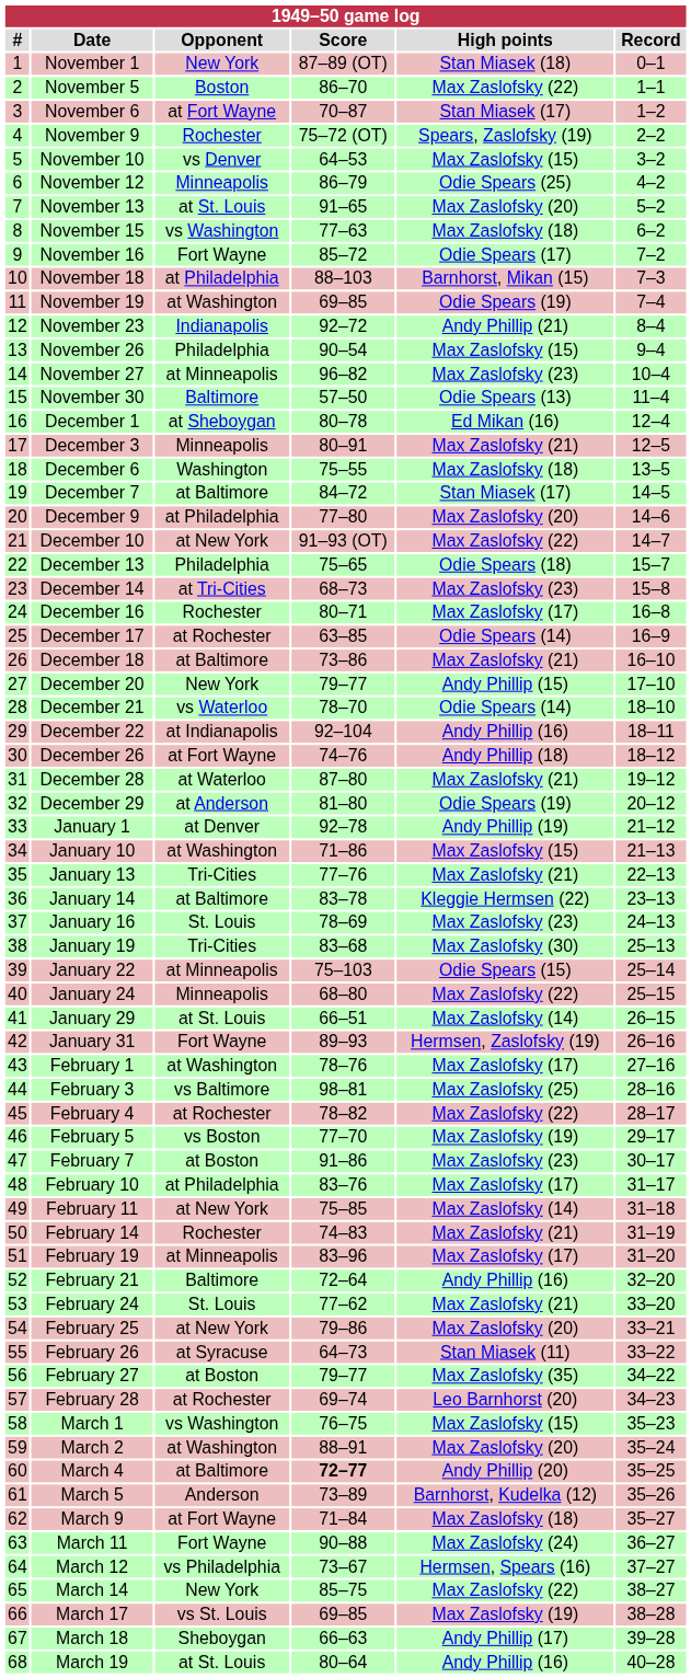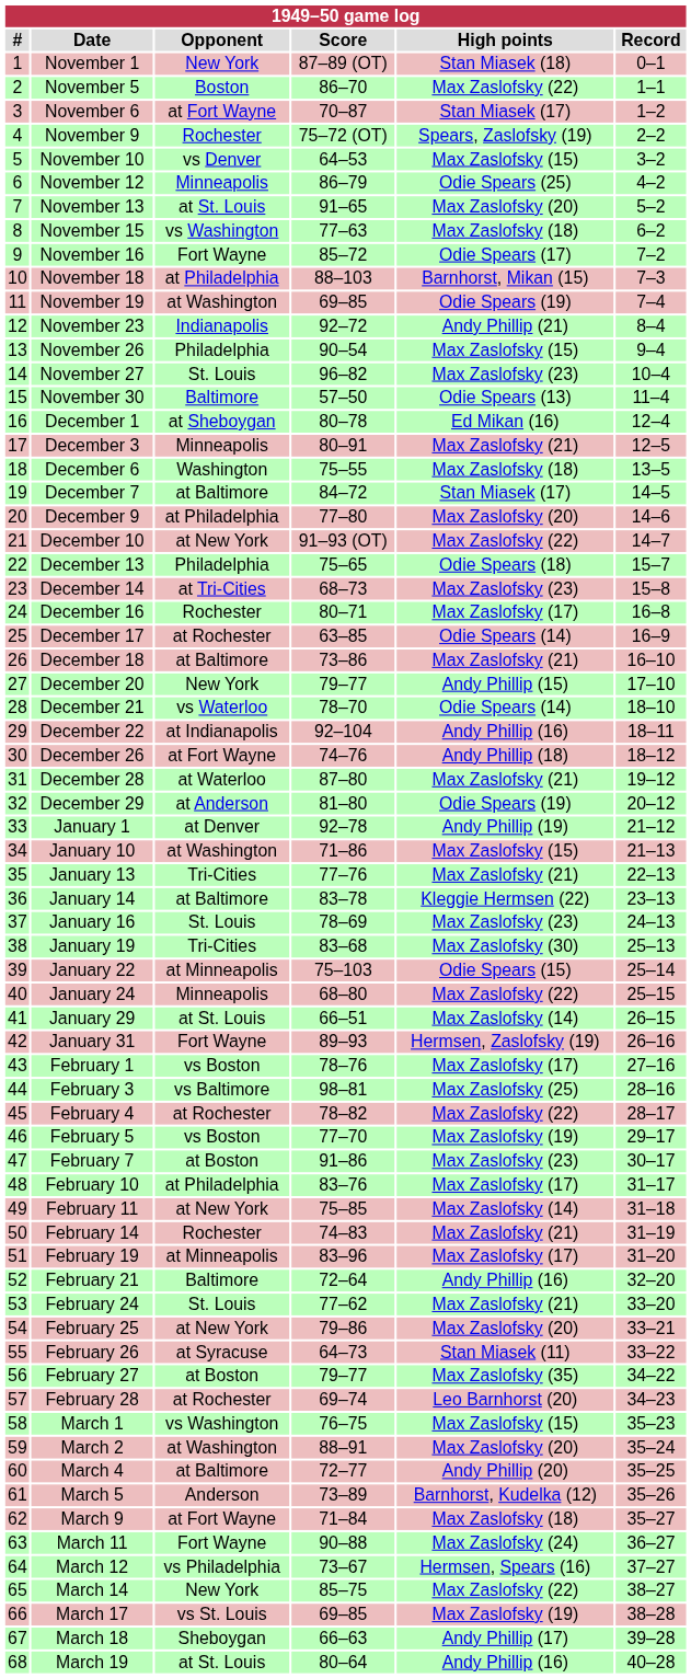 <table class="toccolours collapsible" width=50% style="clear:both; margin:1.5em auto; text-align:center">
 <tr>
 <th colspan=11 style="background:#c0314a; color:white;">1949–50 game log</th>
 </tr>
 <tr align="center" bgcolor="#dddddd">
 <td><strong>#</strong></td>
 <td><strong>Date</strong></td>
 <td><strong>Opponent</strong></td>
 <td><strong>Score</strong></td>
 <td><strong>High points</strong></td>
 <td><strong>Record</strong></td>
 </tr>
 <tr align="center" bgcolor="edbebf">
 <td>1</td>
 <td>November 1</td>
 <td><a href='#'>New York</a></td>
 <td>87–89 (OT)</td>
 <td><a href='#'>Stan Miasek</a> (18)</td>
 <td>0–1</td>
 </tr>
 <tr align="center" bgcolor="bbffbb">
 <td>2</td>
 <td>November 5</td>
 <td><a href='#'>Boston</a></td>
 <td>86–70</td>
 <td><a href='#'>Max Zaslofsky</a> (22)</td>
 <td>1–1</td>
 </tr>
 <tr align="center" bgcolor="edbebf">
 <td>3</td>
 <td>November 6</td>
 <td>at <a href='#'>Fort Wayne</a></td>
 <td>70–87</td>
 <td><a href='#'>Stan Miasek</a> (17)</td>
 <td>1–2</td>
 </tr>
 <tr align="center" bgcolor="bbffbb">
 <td>4</td>
 <td>November 9</td>
 <td><a href='#'>Rochester</a></td>
 <td>75–72 (OT)</td>
 <td><a href='#'>Spears</a>, <a href='#'>Zaslofsky</a> (19)</td>
 <td>2–2</td>
 </tr>
 <tr align="center" bgcolor="bbffbb">
 <td>5</td>
 <td>November 10</td>
 <td>vs <a href='#'>Denver</a></td>
 <td>64–53</td>
 <td><a href='#'>Max Zaslofsky</a> (15)</td>
 <td>3–2</td>
 </tr>
 <tr align="center" bgcolor="bbffbb">
 <td>6</td>
 <td>November 12</td>
 <td><a href='#'>Minneapolis</a></td>
 <td>86–79</td>
 <td><a href='#'>Odie Spears</a> (25)</td>
 <td>4–2</td>
 </tr>
 <tr align="center" bgcolor="bbffbb">
 <td>7</td>
 <td>November 13</td>
 <td>at <a href='#'>St. Louis</a></td>
 <td>91–65</td>
 <td><a href='#'>Max Zaslofsky</a> (20)</td>
 <td>5–2</td>
 </tr>
 <tr align="center" bgcolor="bbffbb">
 <td>8</td>
 <td>November 15</td>
 <td>vs <a href='#'>Washington</a></td>
 <td>77–63</td>
 <td><a href='#'>Max Zaslofsky</a> (18)</td>
 <td>6–2</td>
 </tr>
 <tr align="center" bgcolor="bbffbb">
 <td>9</td>
 <td>November 16</td>
 <td>Fort Wayne</td>
 <td>85–72</td>
 <td><a href='#'>Odie Spears</a> (17)</td>
 <td>7–2</td>
 </tr>
 <tr align="center" bgcolor="edbebf">
 <td>10</td>
 <td>November 18</td>
 <td>at <a href='#'>Philadelphia</a></td>
 <td>88–103</td>
 <td><a href='#'>Barnhorst</a>, <a href='#'>Mikan</a> (15)</td>
 <td>7–3</td>
 </tr>
 <tr align="center" bgcolor="edbebf">
 <td>11</td>
 <td>November 19</td>
 <td>at Washington</td>
 <td>69–85</td>
 <td><a href='#'>Odie Spears</a> (19)</td>
 <td>7–4</td>
 </tr>
 <tr align="center" bgcolor="bbffbb">
 <td>12</td>
 <td>November 23</td>
 <td><a href='#'>Indianapolis</a></td>
 <td>92–72</td>
 <td><a href='#'>Andy Phillip</a> (21)</td>
 <td>8–4</td>
 </tr>
 <tr align="center" bgcolor="bbffbb">
 <td>13</td>
 <td>November 26</td>
 <td>Philadelphia</td>
 <td>90–54</td>
 <td><a href='#'>Max Zaslofsky</a> (15)</td>
 <td>9–4</td>
 </tr>
 <tr align="center" bgcolor="bbffbb">
 <td>14</td>
 <td>November 27</td>
-<td>at Minneapolis</td>
+<td>St. Louis</td>
 <td>96–82</td>
 <td><a href='#'>Max Zaslofsky</a> (23)</td>
 <td>10–4</td>
 </tr>
 <tr align="center" bgcolor="bbffbb">
 <td>15</td>
 <td>November 30</td>
 <td><a href='#'>Baltimore</a></td>
 <td>57–50</td>
 <td><a href='#'>Odie Spears</a> (13)</td>
 <td>11–4</td>
 </tr>
 <tr align="center" bgcolor="bbffbb">
 <td>16</td>
 <td>December 1</td>
 <td>at <a href='#'>Sheboygan</a></td>
 <td>80–78</td>
 <td><a href='#'>Ed Mikan</a> (16)</td>
 <td>12–4</td>
 </tr>
 <tr align="center" bgcolor="edbebf">
 <td>17</td>
 <td>December 3</td>
 <td>Minneapolis</td>
 <td>80–91</td>
 <td><a href='#'>Max Zaslofsky</a> (21)</td>
 <td>12–5</td>
 </tr>
 <tr align="center" bgcolor="bbffbb">
 <td>18</td>
 <td>December 6</td>
 <td>Washington</td>
 <td>75–55</td>
 <td><a href='#'>Max Zaslofsky</a> (18)</td>
 <td>13–5</td>
 </tr>
 <tr align="center" bgcolor="bbffbb">
 <td>19</td>
 <td>December 7</td>
 <td>at Baltimore</td>
 <td>84–72</td>
 <td><a href='#'>Stan Miasek</a> (17)</td>
 <td>14–5</td>
 </tr>
 <tr align="center" bgcolor="edbebf">
 <td>20</td>
 <td>December 9</td>
 <td>at Philadelphia</td>
 <td>77–80</td>
 <td><a href='#'>Max Zaslofsky</a> (20)</td>
 <td>14–6</td>
 </tr>
 <tr align="center" bgcolor="edbebf">
 <td>21</td>
 <td>December 10</td>
 <td>at New York</td>
 <td>91–93 (OT)</td>
 <td><a href='#'>Max Zaslofsky</a> (22)</td>
 <td>14–7</td>
 </tr>
 <tr align="center" bgcolor="bbffbb">
 <td>22</td>
 <td>December 13</td>
 <td>Philadelphia</td>
 <td>75–65</td>
 <td><a href='#'>Odie Spears</a> (18)</td>
 <td>15–7</td>
 </tr>
 <tr align="center" bgcolor="edbebf">
 <td>23</td>
 <td>December 14</td>
 <td>at <a href='#'>Tri-Cities</a></td>
 <td>68–73</td>
 <td><a href='#'>Max Zaslofsky</a> (23)</td>
 <td>15–8</td>
 </tr>
 <tr align="center" bgcolor="bbffbb">
 <td>24</td>
 <td>December 16</td>
 <td>Rochester</td>
 <td>80–71</td>
 <td><a href='#'>Max Zaslofsky</a> (17)</td>
 <td>16–8</td>
 </tr>
 <tr align="center" bgcolor="edbebf">
 <td>25</td>
 <td>December 17</td>
 <td>at Rochester</td>
 <td>63–85</td>
 <td><a href='#'>Odie Spears</a> (14)</td>
 <td>16–9</td>
 </tr>
 <tr align="center" bgcolor="edbebf">
 <td>26</td>
 <td>December 18</td>
 <td>at Baltimore</td>
 <td>73–86</td>
 <td><a href='#'>Max Zaslofsky</a> (21)</td>
 <td>16–10</td>
 </tr>
 <tr align="center" bgcolor="bbffbb">
 <td>27</td>
 <td>December 20</td>
 <td>New York</td>
 <td>79–77</td>
 <td><a href='#'>Andy Phillip</a> (15)</td>
 <td>17–10</td>
 </tr>
 <tr align="center" bgcolor="bbffbb">
 <td>28</td>
 <td>December 21</td>
 <td>vs <a href='#'>Waterloo</a></td>
 <td>78–70</td>
 <td><a href='#'>Odie Spears</a> (14)</td>
 <td>18–10</td>
 </tr>
 <tr align="center" bgcolor="edbebf">
 <td>29</td>
 <td>December 22</td>
 <td>at Indianapolis</td>
 <td>92–104</td>
 <td><a href='#'>Andy Phillip</a> (16)</td>
 <td>18–11</td>
 </tr>
 <tr align="center" bgcolor="edbebf">
 <td>30</td>
 <td>December 26</td>
 <td>at Fort Wayne</td>
 <td>74–76</td>
 <td><a href='#'>Andy Phillip</a> (18)</td>
 <td>18–12</td>
 </tr>
 <tr align="center" bgcolor="bbffbb">
 <td>31</td>
 <td>December 28</td>
 <td>at Waterloo</td>
 <td>87–80</td>
 <td><a href='#'>Max Zaslofsky</a> (21)</td>
 <td>19–12</td>
 </tr>
 <tr align="center" bgcolor="bbffbb">
 <td>32</td>
 <td>December 29</td>
 <td>at <a href='#'>Anderson</a></td>
 <td>81–80</td>
 <td><a href='#'>Odie Spears</a> (19)</td>
 <td>20–12</td>
 </tr>
 <tr align="center" bgcolor="bbffbb">
 <td>33</td>
 <td>January 1</td>
 <td>at Denver</td>
 <td>92–78</td>
 <td><a href='#'>Andy Phillip</a> (19)</td>
 <td>21–12</td>
 </tr>
 <tr align="center" bgcolor="edbebf">
 <td>34</td>
 <td>January 10</td>
 <td>at Washington</td>
 <td>71–86</td>
 <td><a href='#'>Max Zaslofsky</a> (15)</td>
 <td>21–13</td>
 </tr>
 <tr align="center" bgcolor="bbffbb">
 <td>35</td>
 <td>January 13</td>
 <td>Tri-Cities</td>
 <td>77–76</td>
 <td><a href='#'>Max Zaslofsky</a> (21)</td>
 <td>22–13</td>
 </tr>
 <tr align="center" bgcolor="bbffbb">
 <td>36</td>
 <td>January 14</td>
 <td>at Baltimore</td>
 <td>83–78</td>
 <td><a href='#'>Kleggie Hermsen</a> (22)</td>
 <td>23–13</td>
 </tr>
 <tr align="center" bgcolor="bbffbb">
 <td>37</td>
 <td>January 16</td>
 <td>St. Louis</td>
 <td>78–69</td>
 <td><a href='#'>Max Zaslofsky</a> (23)</td>
 <td>24–13</td>
 </tr>
 <tr align="center" bgcolor="bbffbb">
 <td>38</td>
 <td>January 19</td>
 <td>Tri-Cities</td>
 <td>83–68</td>
 <td><a href='#'>Max Zaslofsky</a> (30)</td>
 <td>25–13</td>
 </tr>
 <tr align="center" bgcolor="edbebf">
 <td>39</td>
 <td>January 22</td>
 <td>at Minneapolis</td>
 <td>75–103</td>
 <td><a href='#'>Odie Spears</a> (15)</td>
 <td>25–14</td>
 </tr>
 <tr align="center" bgcolor="edbebf">
 <td>40</td>
 <td>January 24</td>
 <td>Minneapolis</td>
 <td>68–80</td>
 <td><a href='#'>Max Zaslofsky</a> (22)</td>
 <td>25–15</td>
 </tr>
 <tr align="center" bgcolor="bbffbb">
 <td>41</td>
 <td>January 29</td>
 <td>at St. Louis</td>
 <td>66–51</td>
 <td><a href='#'>Max Zaslofsky</a> (14)</td>
 <td>26–15</td>
 </tr>
 <tr align="center" bgcolor="edbebf">
 <td>42</td>
 <td>January 31</td>
 <td>Fort Wayne</td>
 <td>89–93</td>
 <td><a href='#'>Hermsen</a>, <a href='#'>Zaslofsky</a> (19)</td>
 <td>26–16</td>
 </tr>
 <tr align="center" bgcolor="bbffbb">
 <td>43</td>
 <td>February 1</td>
-<td>at Washington</td>
+<td>vs Boston</td>
 <td>78–76</td>
 <td><a href='#'>Max Zaslofsky</a> (17)</td>
 <td>27–16</td>
 </tr>
 <tr align="center" bgcolor="bbffbb">
 <td>44</td>
 <td>February 3</td>
 <td>vs Baltimore</td>
 <td>98–81</td>
 <td><a href='#'>Max Zaslofsky</a> (25)</td>
 <td>28–16</td>
 </tr>
 <tr align="center" bgcolor="edbebf">
 <td>45</td>
 <td>February 4</td>
 <td>at Rochester</td>
 <td>78–82</td>
 <td><a href='#'>Max Zaslofsky</a> (22)</td>
 <td>28–17</td>
 </tr>
 <tr align="center" bgcolor="bbffbb">
 <td>46</td>
 <td>February 5</td>
 <td>vs Boston</td>
 <td>77–70</td>
 <td><a href='#'>Max Zaslofsky</a> (19)</td>
 <td>29–17</td>
 </tr>
 <tr align="center" bgcolor="bbffbb">
 <td>47</td>
 <td>February 7</td>
 <td>at Boston</td>
 <td>91–86</td>
 <td><a href='#'>Max Zaslofsky</a> (23)</td>
 <td>30–17</td>
 </tr>
 <tr align="center" bgcolor="bbffbb">
 <td>48</td>
 <td>February 10</td>
 <td>at Philadelphia</td>
 <td>83–76</td>
 <td><a href='#'>Max Zaslofsky</a> (17)</td>
 <td>31–17</td>
 </tr>
 <tr align="center" bgcolor="edbebf">
 <td>49</td>
 <td>February 11</td>
 <td>at New York</td>
 <td>75–85</td>
 <td><a href='#'>Max Zaslofsky</a> (14)</td>
 <td>31–18</td>
 </tr>
 <tr align="center" bgcolor="edbebf">
 <td>50</td>
 <td>February 14</td>
 <td>Rochester</td>
 <td>74–83</td>
 <td><a href='#'>Max Zaslofsky</a> (21)</td>
 <td>31–19</td>
 </tr>
 <tr align="center" bgcolor="edbebf">
 <td>51</td>
 <td>February 19</td>
 <td>at Minneapolis</td>
 <td>83–96</td>
 <td><a href='#'>Max Zaslofsky</a> (17)</td>
 <td>31–20</td>
 </tr>
 <tr align="center" bgcolor="bbffbb">
 <td>52</td>
 <td>February 21</td>
 <td>Baltimore</td>
 <td>72–64</td>
 <td><a href='#'>Andy Phillip</a> (16)</td>
 <td>32–20</td>
 </tr>
 <tr align="center" bgcolor="bbffbb">
 <td>53</td>
 <td>February 24</td>
 <td>St. Louis</td>
 <td>77–62</td>
 <td><a href='#'>Max Zaslofsky</a> (21)</td>
 <td>33–20</td>
 </tr>
 <tr align="center" bgcolor="edbebf">
 <td>54</td>
 <td>February 25</td>
 <td>at New York</td>
 <td>79–86</td>
 <td><a href='#'>Max Zaslofsky</a> (20)</td>
 <td>33–21</td>
 </tr>
 <tr align="center" bgcolor="edbebf">
 <td>55</td>
 <td>February 26</td>
 <td>at Syracuse</td>
 <td>64–73</td>
 <td><a href='#'>Stan Miasek</a> (11)</td>
 <td>33–22</td>
 </tr>
 <tr align="center" bgcolor="bbffbb">
 <td>56</td>
 <td>February 27</td>
 <td>at Boston</td>
 <td>79–77</td>
 <td><a href='#'>Max Zaslofsky</a> (35)</td>
 <td>34–22</td>
 </tr>
 <tr align="center" bgcolor="edbebf">
 <td>57</td>
 <td>February 28</td>
 <td>at Rochester</td>
 <td>69–74</td>
 <td><a href='#'>Leo Barnhorst</a> (20)</td>
 <td>34–23</td>
 </tr>
 <tr align="center" bgcolor="bbffbb">
 <td>58</td>
 <td>March 1</td>
 <td>vs Washington</td>
 <td>76–75</td>
 <td><a href='#'>Max Zaslofsky</a> (15)</td>
 <td>35–23</td>
 </tr>
 <tr align="center" bgcolor="edbebf">
 <td>59</td>
 <td>March 2</td>
 <td>at Washington</td>
 <td>88–91</td>
 <td><a href='#'>Max Zaslofsky</a> (20)</td>
 <td>35–24</td>
 </tr>
 <tr align="center" bgcolor="edbebf">
 <td>60</td>
 <td>March 4</td>
 <td>at Baltimore</td>
-<td><strong>72–77</strong></td>
+<td>72–77</td>
 <td><a href='#'>Andy Phillip</a> (20)</td>
 <td>35–25</td>
 </tr>
 <tr align="center" bgcolor="edbebf">
 <td>61</td>
 <td>March 5</td>
 <td>Anderson</td>
 <td>73–89</td>
 <td><a href='#'>Barnhorst</a>, <a href='#'>Kudelka</a> (12)</td>
 <td>35–26</td>
 </tr>
 <tr align="center" bgcolor="edbebf">
 <td>62</td>
 <td>March 9</td>
 <td>at Fort Wayne</td>
 <td>71–84</td>
 <td><a href='#'>Max Zaslofsky</a> (18)</td>
 <td>35–27</td>
 </tr>
 <tr align="center" bgcolor="bbffbb">
 <td>63</td>
 <td>March 11</td>
 <td>Fort Wayne</td>
 <td>90–88</td>
 <td><a href='#'>Max Zaslofsky</a> (24)</td>
 <td>36–27</td>
 </tr>
 <tr align="center" bgcolor="bbffbb">
 <td>64</td>
 <td>March 12</td>
 <td>vs Philadelphia</td>
 <td>73–67</td>
 <td><a href='#'>Hermsen</a>, <a href='#'>Spears</a> (16)</td>
 <td>37–27</td>
 </tr>
 <tr align="center" bgcolor="bbffbb">
 <td>65</td>
 <td>March 14</td>
 <td>New York</td>
 <td>85–75</td>
 <td><a href='#'>Max Zaslofsky</a> (22)</td>
 <td>38–27</td>
 </tr>
 <tr align="center" bgcolor="edbebf">
 <td>66</td>
 <td>March 17</td>
 <td>vs St. Louis</td>
 <td>69–85</td>
 <td><a href='#'>Max Zaslofsky</a> (19)</td>
 <td>38–28</td>
 </tr>
 <tr align="center" bgcolor="bbffbb">
 <td>67</td>
 <td>March 18</td>
 <td>Sheboygan</td>
 <td>66–63</td>
 <td><a href='#'>Andy Phillip</a> (17)</td>
 <td>39–28</td>
 </tr>
 <tr align="center" bgcolor="bbffbb">
 <td>68</td>
 <td>March 19</td>
 <td>at St. Louis</td>
 <td>80–64</td>
 <td><a href='#'>Andy Phillip</a> (16)</td>
 <td>40–28</td>
 </tr>
 </table>
